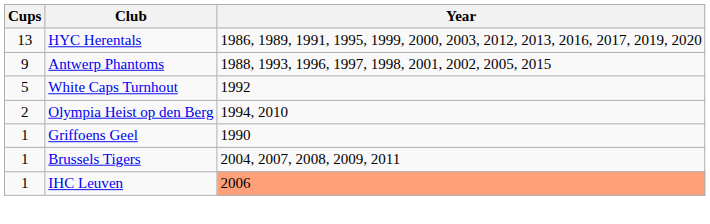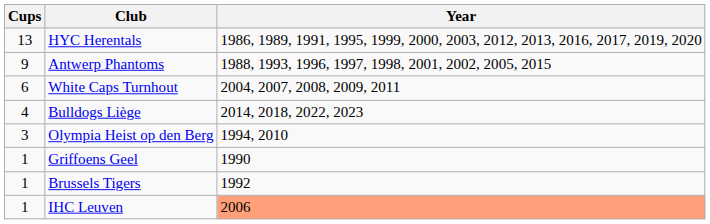 <table class="wikitable">
 <tr>
 <th>Cups</th>
 <th>Club</th>
 <th>Year</th>
 </tr>
 <tr>
 <td align=center>13</td>
 <td><a href='#'>HYC Herentals</a></td>
 <td>1986, 1989, 1991, 1995, 1999, 2000, 2003, 2012, 2013, 2016, 2017, 2019, 2020</td>
 </tr>
 <tr>
 <td align=center>9</td>
 <td><a href='#'>Antwerp Phantoms</a></td>
 <td>1988, 1993, 1996, 1997, 1998, 2001, 2002, 2005, 2015</td>
 </tr>
 <tr>
-<td align=center>5</td>
+<td align=center>6</td>
 <td><a href='#'>White Caps Turnhout</a></td>
-<td>1992</td>
+<td>2004, 2007, 2008, 2009, 2011</td>
 </tr>
 <tr>
-<td align=center>2</td>
+<td align=center>4</td>
+<td><a href='#'>Bulldogs Liège</a></td>
+<td>2014, 2018, 2022, 2023</td>
+</tr>
+<tr>
+<td align=center>3</td>
 <td><a href='#'>Olympia Heist op den Berg</a></td>
 <td>1994, 2010</td>
 </tr>
 <tr>
 <td align=center>1</td>
 <td><a href='#'>Griffoens Geel</a></td>
 <td>1990</td>
 </tr>
 <tr>
 <td align=center>1</td>
 <td><a href='#'>Brussels Tigers</a></td>
-<td>2004, 2007, 2008, 2009, 2011</td>
+<td>1992</td>
 </tr>
 <tr>
 <td align=center>1</td>
 <td><a href='#'>IHC Leuven</a></td>
 <td style="background: lightsalmon;">2006</td>
 </tr>
 </table>
